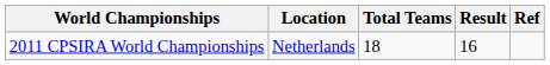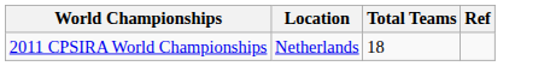 <table class="wikitable">
 <tr>
 <th>World Championships</th>
 <th>Location</th>
 <th>Total Teams</th>
-<th>Result</th>
 <th>Ref</th>
 </tr>
 <tr>
 <td><a href='#'>2011 CPSIRA World Championships</a></td>
 <td><a href='#'>Netherlands</a></td>
 <td>18</td>
-<td>16</td>
 <td></td>
 </tr>
 </table>
